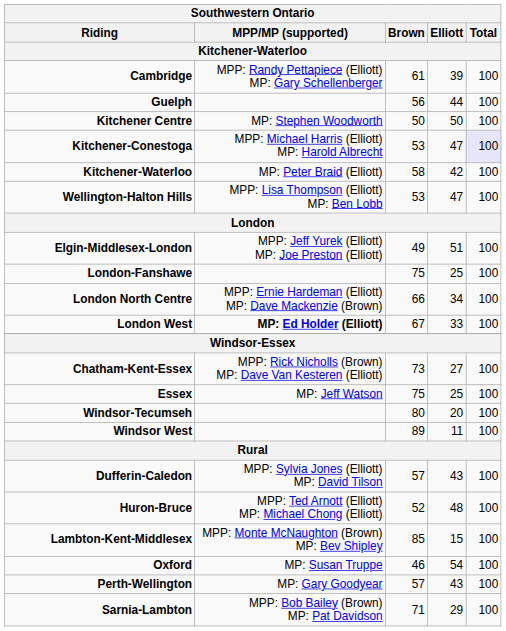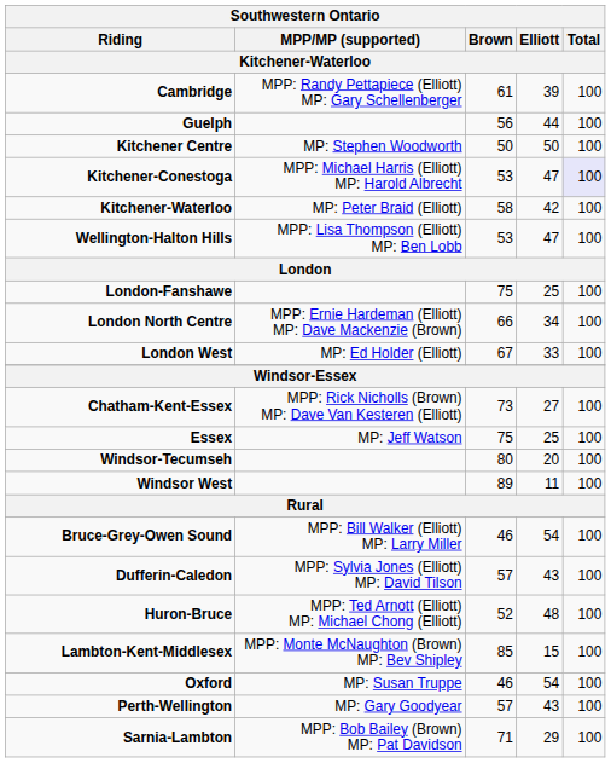 <table class="wikitable mw-collapsible mw-collapsed">
 <tr>
 <th colspan = "5">Southwestern Ontario</th>
 </tr>
 <tr>
 <th width = "250">Riding</th>
 <th width = "250">MPP/MP (supported)</th>
 <th width = "40">Brown</th>
 <th width = "40">Elliott</th>
 <th width = "40">Total</th>
 </tr>
 <tr>
 <th colspan = "5">Kitchener-Waterloo</th>
 </tr>
 <tr style="text-align:right;">
 <td><strong>Cambridge</strong></td>
 <td>MPP: <a href='#'>Randy Pettapiece</a> (Elliott)<br>MP: <a href='#'>Gary Schellenberger</a></td>
 <td>61</td>
 <td>39</td>
 <td>100</td>
 </tr>
 <tr style="text-align:right;">
 <td><strong>Guelph</strong></td>
 <td></td>
 <td>56</td>
 <td>44</td>
 <td>100</td>
 </tr>
 <tr style="text-align:right;">
 <td><strong>Kitchener Centre</strong></td>
 <td>MP: <a href='#'>Stephen Woodworth</a></td>
 <td>50</td>
 <td>50</td>
 <td>100</td>
 </tr>
 <tr style="text-align:right;">
 <td><strong>Kitchener-Conestoga</strong></td>
 <td>MPP: <a href='#'>Michael Harris</a> (Elliott)<br>MP: <a href='#'>Harold Albrecht</a></td>
 <td>53</td>
 <td>47</td>
 <td style="background: lavender;">100</td>
 </tr>
 <tr style="text-align:right;">
 <td><strong>Kitchener-Waterloo</strong></td>
 <td>MP: <a href='#'>Peter Braid</a> (Elliott)</td>
 <td>58</td>
 <td>42</td>
 <td>100</td>
 </tr>
 <tr style="text-align:right;">
 <td><strong>Wellington-Halton Hills</strong></td>
 <td>MPP: <a href='#'>Lisa Thompson</a> (Elliott)<br>MP: <a href='#'>Ben Lobb</a></td>
 <td>53</td>
 <td>47</td>
 <td>100</td>
 </tr>
 <tr>
 <th colspan = "5">London</th>
 </tr>
 <tr style="text-align:right;">
-<td><strong>Elgin-Middlesex-London</strong></td>
-<td>MPP: <a href='#'>Jeff Yurek</a> (Elliott)<br>MP: <a href='#'>Joe Preston</a> (Elliott)</td>
-<td>49</td>
-<td>51</td>
-<td>100</td>
-</tr>
-<tr style="text-align:right;">
 <td><strong>London-Fanshawe</strong></td>
 <td></td>
 <td>75</td>
 <td>25</td>
 <td>100</td>
 </tr>
 <tr style="text-align:right;">
 <td><strong>London North Centre</strong></td>
 <td>MPP: <a href='#'>Ernie Hardeman</a> (Elliott)<br>MP: <a href='#'>Dave Mackenzie</a> (Brown)</td>
 <td>66</td>
 <td>34</td>
 <td>100</td>
 </tr>
 <tr style="text-align:right;">
 <td><strong>London West</strong></td>
-<td><strong>MP: <a href='#'>Ed Holder</a> (Elliott)</strong></td>
+<td>MP: <a href='#'>Ed Holder</a> (Elliott)</td>
 <td>67</td>
 <td>33</td>
 <td>100</td>
 </tr>
 <tr style="text-align:right;">
 </tr>
 <tr>
 <th colspan = "5">Windsor-Essex</th>
 </tr>
 <tr style="text-align:right;">
 <td><strong>Chatham-Kent-Essex</strong></td>
 <td>MPP: <a href='#'>Rick Nicholls</a> (Brown)<br>MP: <a href='#'>Dave Van Kesteren</a> (Elliott)</td>
 <td>73</td>
 <td>27</td>
 <td>100</td>
 </tr>
 <tr style="text-align:right;">
 <td><strong>Essex</strong></td>
 <td>MP: <a href='#'>Jeff Watson</a></td>
 <td>75</td>
 <td>25</td>
 <td>100</td>
 </tr>
 <tr style="text-align:right;">
 <td><strong>Windsor-Tecumseh</strong></td>
 <td></td>
 <td>80</td>
 <td>20</td>
 <td>100</td>
 </tr>
 <tr style="text-align:right;">
 <td><strong>Windsor West</strong></td>
 <td></td>
 <td>89</td>
 <td>11</td>
 <td>100</td>
 </tr>
 <tr>
 <th colspan = "5">Rural</th>
+</tr>
+<tr style="text-align:right;">
+<td><strong>Bruce-Grey-Owen Sound</strong></td>
+<td>MPP: <a href='#'>Bill Walker</a> (Elliott)<br>MP: <a href='#'>Larry Miller</a></td>
+<td>46</td>
+<td>54</td>
+<td>100</td>
 </tr>
 <tr style="text-align:right;">
 <td><strong>Dufferin-Caledon</strong></td>
 <td>MPP: <a href='#'>Sylvia Jones</a> (Elliott)<br>MP: <a href='#'>David Tilson</a></td>
 <td>57</td>
 <td>43</td>
 <td>100</td>
 </tr>
 <tr style="text-align:right;">
 <td><strong>Huron-Bruce</strong></td>
 <td>MPP: <a href='#'>Ted Arnott</a> (Elliott)<br>MP: <a href='#'>Michael Chong</a> (Elliott)</td>
 <td>52</td>
 <td>48</td>
 <td>100</td>
 </tr>
 <tr style="text-align:right;">
 <td><strong>Lambton-Kent-Middlesex</strong></td>
 <td>MPP: <a href='#'>Monte McNaughton</a> (Brown)<br>MP: <a href='#'>Bev Shipley</a></td>
 <td>85</td>
 <td>15</td>
 <td>100</td>
 </tr>
 <tr style="text-align:right;">
 <td><strong>Oxford</strong></td>
 <td>MP: <a href='#'>Susan Truppe</a></td>
 <td>46</td>
 <td>54</td>
 <td>100</td>
 </tr>
 <tr style="text-align:right;">
 <td><strong>Perth-Wellington</strong></td>
 <td>MP: <a href='#'>Gary Goodyear</a></td>
 <td>57</td>
 <td>43</td>
 <td>100</td>
 </tr>
 <tr style="text-align:right;">
 <td><strong>Sarnia-Lambton</strong></td>
 <td>MPP: <a href='#'>Bob Bailey</a> (Brown)<br>MP: <a href='#'>Pat Davidson</a></td>
 <td>71</td>
 <td>29</td>
 <td>100</td>
 </tr>
 </table>
